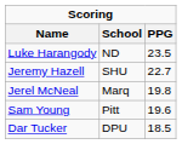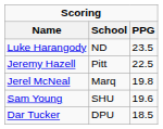 <table class="wikitable">
 <tr>
 <td colspan=3 style="text-align:center;"><strong>Scoring</strong></td>
 </tr>
 <tr>
 <th>Name</th>
 <th>School</th>
 <th>PPG</th>
 </tr>
 <tr>
 <td><a href='#'>Luke Harangody</a></td>
 <td>ND</td>
 <td>23.5</td>
 </tr>
 <tr>
 <td><a href='#'>Jeremy Hazell</a></td>
-<td>SHU</td>
-<td>22.7</td>
+<td>Pitt</td>
+<td>22.5</td>
 </tr>
 <tr>
 <td><a href='#'>Jerel McNeal</a></td>
 <td>Marq</td>
 <td>19.8</td>
 </tr>
 <tr>
 <td><a href='#'>Sam Young</a></td>
-<td>Pitt</td>
+<td>SHU</td>
 <td>19.6</td>
 </tr>
 <tr>
 <td><a href='#'>Dar Tucker</a></td>
 <td>DPU</td>
 <td>18.5</td>
 </tr>
 </table>
